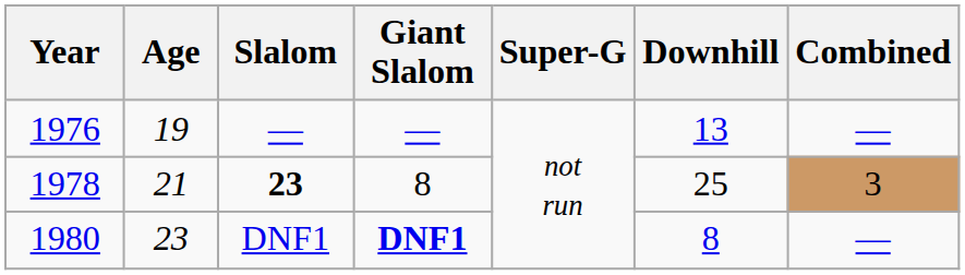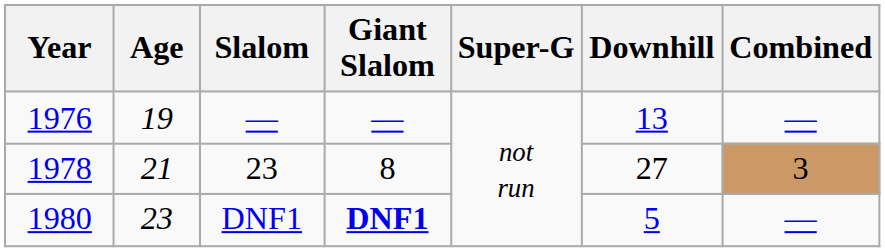 <table class=wikitable style="text-align:center">
 <tr>
 <th>  Year  </th>
 <th> Age </th>
 <th> Slalom </th>
 <th>Giant<br> Slalom </th>
 <th>Super-G</th>
 <th>Downhill</th>
 <th>Combined</th>
 </tr>
 <tr>
 <td><a href='#'>1976</a></td>
 <td><em>19</em></td>
 <td><a href='#'>—</a></td>
 <td><a href='#'>—</a></td>
 <td rowspan=3><small><em>not<br>run</em></small></td>
 <td><a href='#'>13</a></td>
 <td><a href='#'>—</a></td>
 </tr>
 <tr>
 <td><a href='#'>1978</a></td>
 <td><em>21</em></td>
-<td><strong>23</strong></td>
+<td>23</td>
 <td>8</td>
-<td>25</td>
+<td>27</td>
 <td style="background:#c96;">3</td>
 </tr>
 <tr>
 <td><a href='#'>1980</a></td>
 <td><em>23</em></td>
 <td><a href='#'>DNF1</a></td>
 <td><strong><a href='#'>DNF1</a></strong></td>
-<td><a href='#'>8</a></td>
+<td><a href='#'>5</a></td>
 <td><a href='#'>—</a></td>
 </tr>
 </table>
